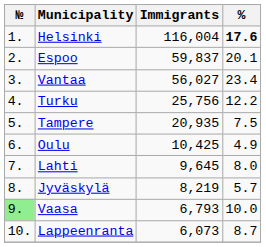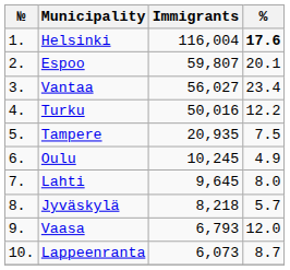 <table class="wikitable sortable">
 <tr>
 <th>№</th>
 <th>Municipality</th>
 <th>Immigrants</th>
 <th>%</th>
 </tr>
 <tr>
 <td>1.</td>
 <td><a href='#'>Helsinki</a></td>
 <td align=right>116,004</td>
 <td align=right><strong>17.6</strong></td>
 </tr>
 <tr>
 <td>2.</td>
 <td><a href='#'>Espoo</a></td>
-<td align=right>59,837</td>
+<td align=right>59,807</td>
 <td align=right>20.1</td>
 </tr>
 <tr>
 <td>3.</td>
 <td><a href='#'>Vantaa</a></td>
 <td align=right>56,027</td>
 <td align=right>23.4</td>
 </tr>
 <tr>
 <td>4.</td>
 <td><a href='#'>Turku</a></td>
-<td align=right>25,756</td>
+<td align=right>50,016</td>
 <td align=right>12.2</td>
 </tr>
 <tr>
 <td>5.</td>
 <td><a href='#'>Tampere</a></td>
 <td align=right>20,935</td>
 <td align=right>7.5</td>
 </tr>
 <tr>
 <td>6.</td>
 <td><a href='#'>Oulu</a></td>
-<td align=right>10,425</td>
+<td align=right>10,245</td>
 <td align=right>4.9</td>
 </tr>
 <tr>
 <td>7.</td>
 <td><a href='#'>Lahti</a></td>
 <td align=right>9,645</td>
 <td align=right>8.0</td>
 </tr>
 <tr>
 <td>8.</td>
 <td><a href='#'>Jyväskylä</a></td>
-<td align=right>8,219</td>
+<td align=right>8,218</td>
 <td align=right>5.7</td>
 </tr>
 <tr>
-<td style="background: lightgreen;">9.</td>
+<td>9.</td>
 <td><a href='#'>Vaasa</a></td>
 <td align=right>6,793</td>
-<td align=right>10.0</td>
+<td align=right>12.0</td>
 </tr>
 <tr>
 <td>10.</td>
 <td><a href='#'>Lappeenranta</a></td>
 <td align=right>6,073</td>
 <td align=right>8.7</td>
 </tr>
 <tr>
 </tr>
 </table>
